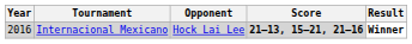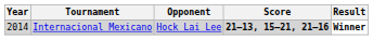 <table class="sortable wikitable" style="font-size: 90%;">
 <tr>
 <th>Year</th>
 <th>Tournament</th>
 <th>Opponent</th>
 <th>Score</th>
 <th>Result</th>
 </tr>
 <tr style="background:#D5D5D5">
-<td align="center">2016</td>
+<td align="center">2014</td>
 <td align="left"><a href='#'>Internacional Mexicano</a></td>
 <td align="left"> <a href='#'>Hock Lai Lee</a></td>
 <td align="left"><strong>21–13, 15–21, 21–16</strong></td>
 <td style="text-align:left; background:white"> <strong>Winner</strong></td>
 </tr>
 </table>
